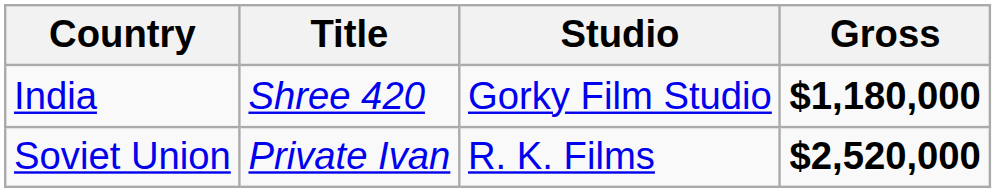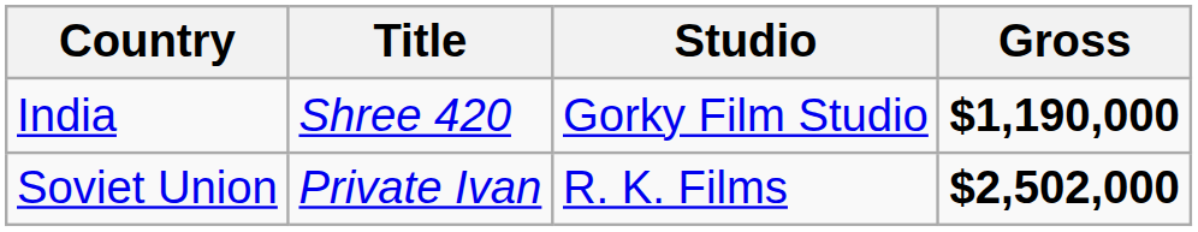 <table class="wikitable">
 <tr>
 <th>Country</th>
 <th>Title</th>
 <th>Studio</th>
 <th>Gross</th>
 </tr>
 <tr>
 <td><a href='#'>India</a></td>
 <td><em><a href='#'>Shree 420</a></em></td>
 <td><a href='#'>Gorky Film Studio</a></td>
-<td><strong>$1,180,000</strong></td>
+<td><strong>$1,190,000</strong></td>
 </tr>
 <tr>
 <td><a href='#'>Soviet Union</a></td>
 <td><em><a href='#'>Private Ivan</a></em></td>
 <td><a href='#'>R. K. Films</a></td>
-<td><strong>$2,520,000</strong></td>
+<td><strong>$2,502,000</strong></td>
 </tr>
 </table>
